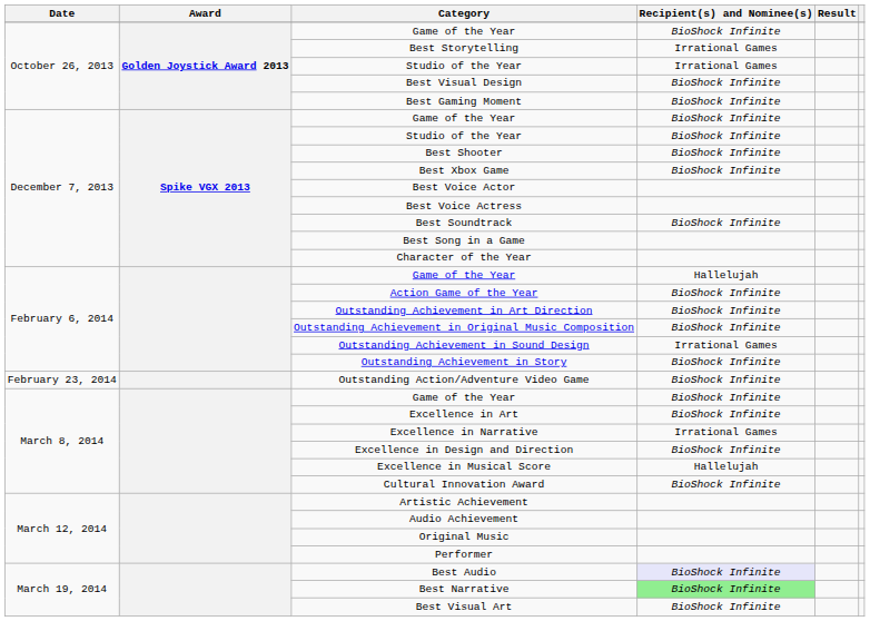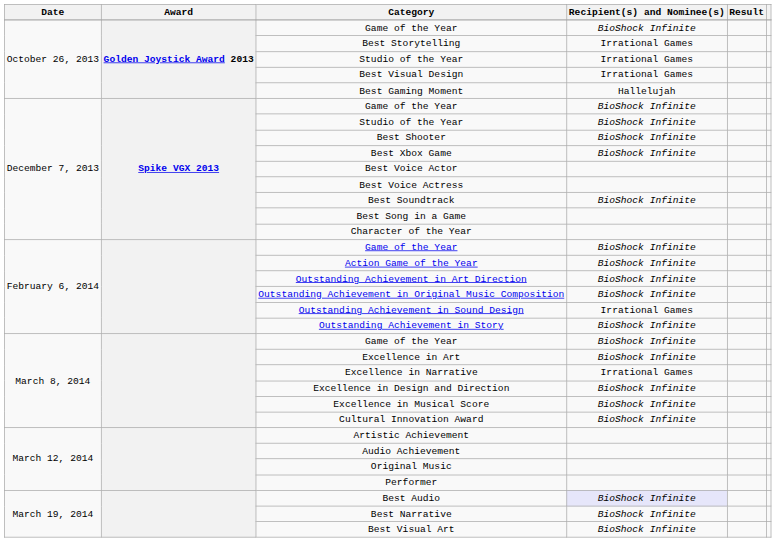 <table class="wikitable sortable" style="text-align:center;" width="auto">
 <tr>
 <th scope="col">Date</th>
 <th scope="col">Award</th>
 <th scope="col">Category</th>
 <th scope="col">Recipient(s) and Nominee(s)</th>
 <th scope="col">Result</th>
 <th scope="col" class="unsortable"></th>
 </tr>
 <tr>
 </tr>
 <tr>
 <td rowspan="5">October 26, 2013</td>
 <th rowspan="5" scope="row"><a href='#'>Golden Joystick Award</a> 2013</th>
 <td>Game of the Year</td>
 <td><em>BioShock Infinite</em></td>
 <td></td>
 <td></td>
 </tr>
 <tr>
 <td>Best Storytelling</td>
 <td>Irrational Games</td>
 <td></td>
 <td></td>
 </tr>
 <tr>
 <td>Studio of the Year</td>
 <td>Irrational Games</td>
 <td></td>
 <td></td>
 </tr>
 <tr>
 <td>Best Visual Design</td>
-<td><em>BioShock Infinite</em></td>
+<td>Irrational Games</td>
 <td></td>
 <td></td>
 </tr>
 <tr>
 <td>Best Gaming Moment</td>
-<td><em>BioShock Infinite</em></td>
+<td>Hallelujah</td>
 <td></td>
 <td></td>
 </tr>
 <tr>
 <td rowspan="9">December 7, 2013</td>
 <th rowspan="9" scope="row"><a href='#'>Spike VGX 2013</a></th>
 <td>Game of the Year</td>
 <td><em>BioShock Infinite</em></td>
 <td></td>
 <td></td>
 </tr>
 <tr>
 <td>Studio of the Year</td>
 <td><em>BioShock Infinite</em></td>
 <td></td>
 <td></td>
 </tr>
 <tr>
 <td>Best Shooter</td>
 <td><em>BioShock Infinite</em></td>
 <td></td>
 <td></td>
 </tr>
 <tr>
 <td>Best Xbox Game</td>
 <td><em>BioShock Infinite</em></td>
 <td></td>
 <td></td>
 </tr>
 <tr>
 <td>Best Voice Actor</td>
 <td></td>
 <td></td>
 <td></td>
 </tr>
 <tr>
 <td>Best Voice Actress</td>
 <td></td>
 <td></td>
 <td></td>
 </tr>
 <tr>
 <td>Best Soundtrack</td>
 <td><em>BioShock Infinite</em></td>
 <td></td>
 <td></td>
 </tr>
 <tr>
 <td>Best Song in a Game</td>
 <td></td>
 <td></td>
 <td></td>
 </tr>
 <tr>
 <td>Character of the Year</td>
 <td></td>
 <td></td>
 <td></td>
 </tr>
 <tr>
 <td rowspan="6">February 6, 2014</td>
 <th rowspan="6" scope="row"></th>
 <td><a href='#'>Game of the Year</a></td>
-<td>Hallelujah</td>
+<td><em>BioShock Infinite</em></td>
 <td></td>
 <td></td>
 </tr>
 <tr>
 <td><a href='#'>Action Game of the Year</a></td>
 <td><em>BioShock Infinite</em></td>
 <td></td>
 <td></td>
 </tr>
 <tr>
 <td><a href='#'>Outstanding Achievement in Art Direction</a></td>
 <td><em>BioShock Infinite</em></td>
 <td></td>
 <td></td>
 </tr>
 <tr>
 <td><a href='#'>Outstanding Achievement in Original Music Composition</a></td>
 <td><em>BioShock Infinite</em></td>
 <td></td>
 <td></td>
 </tr>
 <tr>
 <td><a href='#'>Outstanding Achievement in Sound Design</a></td>
 <td>Irrational Games</td>
 <td></td>
 <td></td>
 </tr>
 <tr>
 <td><a href='#'>Outstanding Achievement in Story</a></td>
 <td><em>BioShock Infinite</em></td>
 <td></td>
 <td></td>
 </tr>
 <tr>
-<td>February 23, 2014</td>
-<th scope="row"></th>
-<td>Outstanding Action/Adventure Video Game</td>
-<td><em>BioShock Infinite</em></td>
-<td></td>
-<td style="text-align:center;"></td>
-</tr>
-<tr>
 <td rowspan="6">March 8, 2014</td>
 <th rowspan="6" scope="row"></th>
 <td>Game of the Year</td>
 <td><em>BioShock Infinite</em></td>
 <td></td>
 <td style="text-align:center;"></td>
 </tr>
 <tr>
 <td>Excellence in Art</td>
 <td><em>BioShock Infinite</em></td>
 <td></td>
 <td style="text-align:center;"></td>
 </tr>
 <tr>
 <td>Excellence in Narrative</td>
 <td>Irrational Games</td>
 <td></td>
 <td style="text-align:center;"></td>
 </tr>
 <tr>
 <td>Excellence in Design and Direction</td>
 <td><em>BioShock Infinite</em></td>
 <td></td>
 <td style="text-align:center;"></td>
 </tr>
 <tr>
 <td>Excellence in Musical Score</td>
-<td>Hallelujah</td>
+<td><em>BioShock Infinite</em></td>
 <td></td>
 <td style="text-align:center;"></td>
 </tr>
 <tr>
 <td>Cultural Innovation Award</td>
 <td><em>BioShock Infinite</em></td>
 <td></td>
 <td style="text-align:center;"></td>
 </tr>
 <tr>
 <td rowspan="4">March 12, 2014</td>
 <th rowspan="4" scope="row"></th>
 <td>Artistic Achievement</td>
 <td></td>
 <td></td>
 <td style="text-align:center;"></td>
 </tr>
 <tr>
 <td>Audio Achievement</td>
 <td></td>
 <td></td>
 <td style="text-align:center;"></td>
 </tr>
 <tr>
 <td>Original Music</td>
 <td></td>
 <td></td>
 <td style="text-align:center;"></td>
 </tr>
 <tr>
 <td>Performer</td>
 <td></td>
 <td></td>
 <td style="text-align:center;"></td>
 </tr>
 <tr>
 <td rowspan="3">March 19, 2014</td>
 <th rowspan="3" scope="row"></th>
 <td>Best Audio</td>
 <td style="background: lavender;"><em>BioShock Infinite</em></td>
 <td></td>
 <td style="text-align:center;"></td>
 </tr>
 <tr>
 <td>Best Narrative</td>
-<td style="background: lightgreen;"><em>BioShock Infinite</em></td>
+<td><em>BioShock Infinite</em></td>
 <td></td>
 <td style="text-align:center;"></td>
 </tr>
 <tr>
 <td>Best Visual Art</td>
 <td><em>BioShock Infinite</em></td>
 <td></td>
 <td style="text-align:center;"></td>
 </tr>
 </table>
